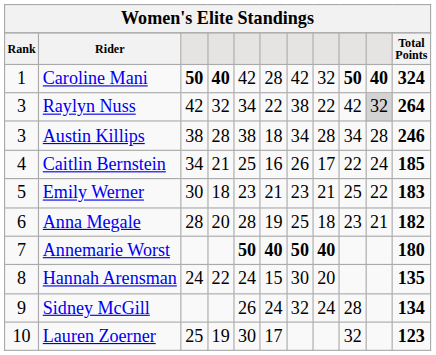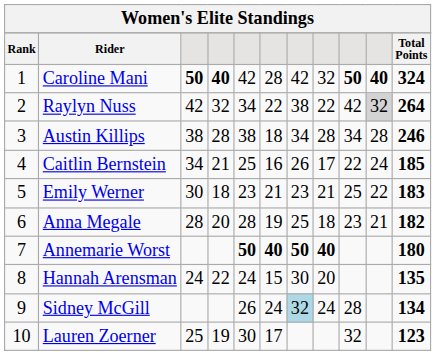 <table class="wikitable sortable">
 <tr>
 <th colspan=27 align="center">Women's Elite Standings</th>
 </tr>
 <tr>
 </tr>
 <tr style="font-size:8pt;font-weight:bold">
 <th align="center">Rank</th>
 <th align="center">Rider</th>
 <th class=unsortable style="background:#E5E4E2;"><small></small></th>
 <th class=unsortable style="background:#E5E4E2;"><small></small></th>
 <th class=unsortable style="background:#E5E4E2;"><small></small></th>
 <th class=unsortable style="background:#E5E4E2;"><small></small></th>
 <th class=unsortable style="background:#E5E4E2;"><small></small></th>
 <th class=unsortable style="background:#E5E4E2;"><small></small></th>
 <th class=unsortable style="background:#E5E4E2;"><small></small></th>
 <th class=unsortable style="background:#E5E4E2;"><small></small></th>
 <th align="center">Total<br>Points</th>
 </tr>
 <tr>
 <td align=center>1</td>
 <td> <a href='#'>Caroline Mani</a></td>
 <td align=center><strong>50</strong></td>
 <td align=center><strong>40</strong></td>
 <td align=center>42</td>
 <td align=center>28</td>
 <td align=center>42</td>
 <td align=center>32</td>
 <td align=center><strong>50</strong></td>
 <td align=center><strong>40</strong></td>
 <td align=center><strong>324</strong></td>
 </tr>
 <tr>
-<td align=center>3</td>
+<td align=center>2</td>
 <td> <a href='#'>Raylyn Nuss</a></td>
 <td align=center>42</td>
 <td align=center>32</td>
 <td align=center>34</td>
 <td align=center>22</td>
 <td align=center>38</td>
 <td align=center>22</td>
 <td align=center>42</td>
 <td align=center style="background: lightgrey;">32</td>
 <td align=center><strong>264</strong></td>
 </tr>
 <tr>
 <td align=center>3</td>
 <td> <a href='#'>Austin Killips</a></td>
 <td align=center>38</td>
 <td align=center>28</td>
 <td align=center>38</td>
 <td align=center>18</td>
 <td align=center>34</td>
 <td align=center>28</td>
 <td align=center>34</td>
 <td align=center>28</td>
 <td align=center><strong>246</strong></td>
 </tr>
 <tr>
 <td align=center>4</td>
 <td> <a href='#'>Caitlin Bernstein</a></td>
 <td align=center>34</td>
 <td align=center>21</td>
 <td align=center>25</td>
 <td align=center>16</td>
 <td align=center>26</td>
 <td align=center>17</td>
 <td align=center>22</td>
 <td align=center>24</td>
 <td align=center><strong>185</strong></td>
 </tr>
 <tr>
 <td align=center>5</td>
 <td> <a href='#'>Emily Werner</a></td>
 <td align=center>30</td>
 <td align=center>18</td>
 <td align=center>23</td>
 <td align=center>21</td>
 <td align=center>23</td>
 <td align=center>21</td>
 <td align=center>25</td>
 <td align=center>22</td>
 <td align=center><strong>183</strong></td>
 </tr>
 <tr>
 <td align=center>6</td>
 <td> <a href='#'>Anna Megale</a></td>
 <td align=center>28</td>
 <td align=center>20</td>
 <td align=center>28</td>
 <td align=center>19</td>
 <td align=center>25</td>
 <td align=center>18</td>
 <td align=center>23</td>
 <td align=center>21</td>
 <td align=center><strong>182</strong></td>
 </tr>
 <tr>
 <td align=center>7</td>
 <td> <a href='#'>Annemarie Worst</a></td>
 <td align=center></td>
 <td align=center></td>
 <td align=center><strong>50</strong></td>
 <td align=center><strong>40</strong></td>
 <td align=center><strong>50</strong></td>
 <td align=center><strong>40</strong></td>
 <td align=center></td>
 <td align=center></td>
 <td align=center><strong>180</strong></td>
 </tr>
 <tr>
 <td align=center>8</td>
 <td> <a href='#'>Hannah Arensman</a></td>
 <td align=center>24</td>
 <td align=center>22</td>
 <td align=center>24</td>
 <td align=center>15</td>
 <td align=center>30</td>
 <td align=center>20</td>
 <td align=center></td>
 <td align=center></td>
 <td align=center><strong>135</strong></td>
 </tr>
 <tr>
 <td align=center>9</td>
 <td> <a href='#'>Sidney McGill</a></td>
 <td align=center></td>
 <td align=center></td>
 <td align=center>26</td>
 <td align=center>24</td>
-<td align=center>32</td>
+<td align=center style="background: lightblue;">32</td>
 <td align=center>24</td>
 <td align=center>28</td>
 <td align=center></td>
 <td align=center><strong>134</strong></td>
 </tr>
 <tr>
 <td align=center>10</td>
 <td> <a href='#'>Lauren Zoerner</a></td>
 <td align=center>25</td>
 <td align=center>19</td>
 <td align=center>30</td>
 <td align=center>17</td>
 <td align=center></td>
 <td align=center></td>
 <td align=center>32</td>
 <td align=center></td>
 <td align=center><strong>123</strong></td>
 </tr>
 </table>
